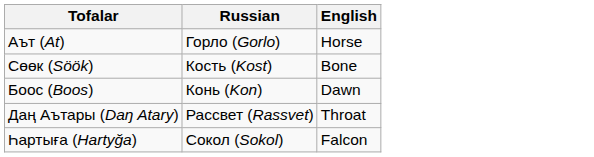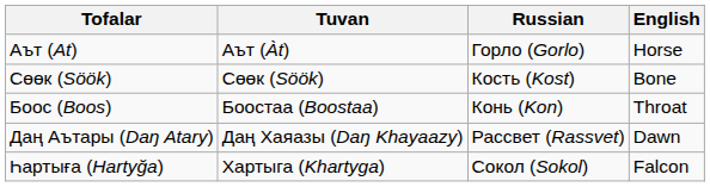 <table class="wikitable">
 <tr>
 <th>Tofalar</th>
+<th>Tuvan</th>
 <th>Russian</th>
 <th>English</th>
 </tr>
 <tr>
 <td>Aът (<em>At</em>)</td>
+<td>Aът (<em>Àt</em>)</td>
 <td>Горло (<em>Gorlo</em>)</td>
 <td>Horse</td>
 </tr>
 <tr>
+<td>Cөөк (<em>Söök</em>)</td>
 <td>Cөөк (<em>Söök</em>)</td>
 <td>Кость (<em>Kost</em>)</td>
 <td>Bone</td>
 </tr>
 <tr>
 <td>Боос (<em>Boos</em>)</td>
+<td>Боостаа (<em>Boostaa</em>)</td>
 <td>Конь (<em>Kon</em>)</td>
+<td>Throat</td>
+</tr>
+<tr>
+<td>Даң Аътары (<em>Daŋ Atary</em>)</td>
+<td>Даң Хаяазы (<em>Daŋ Khayaazy</em>)</td>
+<td>Рассвет (<em>Rassvet</em>)</td>
 <td>Dawn</td>
 </tr>
 <tr>
-<td>Даң Аътары (<em>Daŋ Atary</em>)</td>
-<td>Рассвет (<em>Rassvet</em>)</td>
-<td>Throat</td>
-</tr>
-<tr>
 <td>Һартыға (<em>Hartyğa</em>)</td>
+<td>Xартыга (<em>Khartyga</em>)</td>
 <td>Сокол (<em>Sokol</em>)</td>
 <td>Falcon</td>
 </tr>
 </table>
